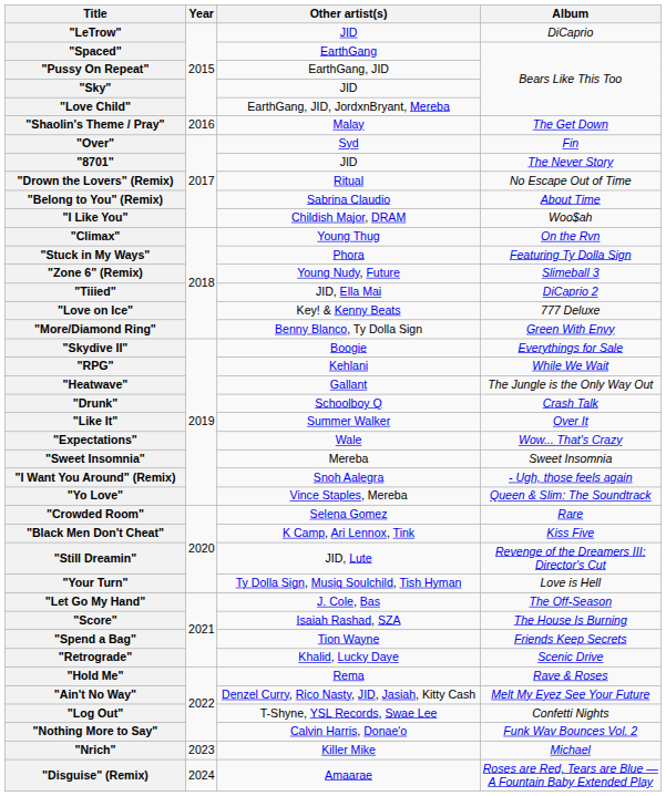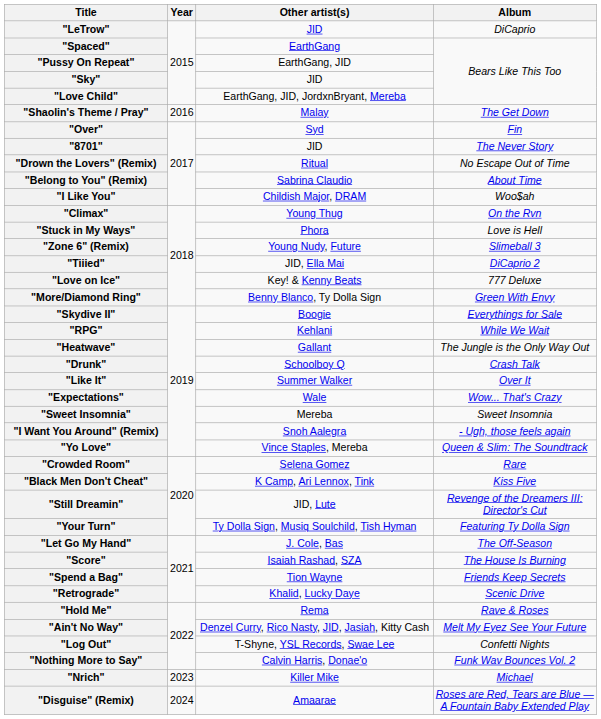 <table class="wikitable plainrowheaders" style="text-align:center;">
 <tr>
 <th scope="col" style="width:15em;">Title</th>
 <th scope="col" style="width:1em;">Year</th>
 <th scope="col" style="width:22em;">Other artist(s)</th>
 <th scope="col" style="width:15em;">Album</th>
 </tr>
 <tr>
 <th scope="row">"LeTrow"</th>
 <td rowspan="5">2015</td>
 <td><a href='#'>JID</a></td>
 <td><em>DiCaprio</em></td>
 </tr>
 <tr>
 <th scope="row">"Spaced"</th>
 <td><a href='#'>EarthGang</a></td>
 <td rowspan="4"><em>Bears Like This Too</em></td>
 </tr>
 <tr>
 <th scope="row">"Pussy On Repeat"</th>
 <td>EarthGang, JID</td>
 </tr>
 <tr>
 <th scope="row">"Sky"</th>
 <td>JID</td>
 </tr>
 <tr>
 <th scope="row">"Love Child"</th>
 <td>EarthGang, JID, JordxnBryant, <a href='#'>Mereba</a></td>
 </tr>
 <tr>
 <th scope="row">"Shaolin's Theme / Pray"</th>
 <td>2016</td>
 <td><a href='#'>Malay</a></td>
 <td><em><a href='#'>The Get Down</a></em></td>
 </tr>
 <tr>
 <th scope="row">"Over"</th>
 <td rowspan="5">2017</td>
 <td><a href='#'>Syd</a></td>
 <td><em><a href='#'>Fin</a></em></td>
 </tr>
 <tr>
 <th scope="row">"8701"</th>
 <td>JID</td>
 <td><em><a href='#'>The Never Story</a></em></td>
 </tr>
 <tr>
 <th scope="row">"Drown the Lovers" (Remix)</th>
 <td><a href='#'>Ritual</a></td>
 <td><em>No Escape Out of Time</em></td>
 </tr>
 <tr>
 <th scope="row">"Belong to You" (Remix)</th>
 <td><a href='#'>Sabrina Claudio</a></td>
 <td><em><a href='#'>About Time</a></em></td>
 </tr>
 <tr>
 <th scope="row">"I Like You"</th>
 <td><a href='#'>Childish Major</a>, <a href='#'>DRAM</a></td>
 <td><em>Woo$ah</em></td>
 </tr>
 <tr>
 <th scope="row">"Climax"</th>
 <td rowspan="6">2018</td>
 <td><a href='#'>Young Thug</a></td>
 <td><em><a href='#'>On the Rvn</a></em></td>
 </tr>
 <tr>
 <th scope="row">"Stuck in My Ways"</th>
 <td><a href='#'>Phora</a></td>
-<td><em><a href='#'>Featuring Ty Dolla Sign</a></em></td>
+<td><em>Love is Hell</em></td>
 </tr>
 <tr>
 <th scope="row">"Zone 6" (Remix)</th>
 <td><a href='#'>Young Nudy</a>, <a href='#'>Future</a></td>
 <td><em><a href='#'>Slimeball 3</a></em></td>
 </tr>
 <tr>
 <th scope="row">"Tiiied"</th>
 <td>JID, <a href='#'>Ella Mai</a></td>
 <td><em><a href='#'>DiCaprio 2</a></em></td>
 </tr>
 <tr>
 <th scope="row">"Love on Ice"</th>
 <td>Key! & <a href='#'>Kenny Beats</a></td>
 <td><em>777 Deluxe</em></td>
 </tr>
 <tr>
 <th scope="row">"More/Diamond Ring"</th>
 <td><a href='#'>Benny Blanco</a>, Ty Dolla Sign</td>
 <td><em><a href='#'>Green With Envy</a></em></td>
 </tr>
 <tr>
 <th scope="row">"Skydive II"</th>
 <td rowspan="9">2019</td>
 <td><a href='#'>Boogie</a></td>
 <td><em><a href='#'>Everythings for Sale</a></em></td>
 </tr>
 <tr>
 <th scope="row">"RPG"</th>
 <td><a href='#'>Kehlani</a></td>
 <td><em><a href='#'>While We Wait</a></em></td>
 </tr>
 <tr>
 <th scope="row">"Heatwave"</th>
 <td><a href='#'>Gallant</a></td>
 <td><em>The Jungle is the Only Way Out</em></td>
 </tr>
 <tr>
 <th scope="row">"Drunk"</th>
 <td><a href='#'>Schoolboy Q</a></td>
 <td><em><a href='#'>Crash Talk</a></em></td>
 </tr>
 <tr>
 <th scope="row">"Like It"</th>
 <td><a href='#'>Summer Walker</a></td>
 <td><em><a href='#'>Over It</a></em></td>
 </tr>
 <tr>
 <th scope="row">"Expectations"</th>
 <td><a href='#'>Wale</a></td>
 <td><em><a href='#'>Wow... That's Crazy</a></em></td>
 </tr>
 <tr>
 <th scope="row">"Sweet Insomnia"</th>
 <td>Mereba</td>
 <td><em>Sweet Insomnia</em></td>
 </tr>
 <tr>
 <th scope="row">"I Want You Around" (Remix)</th>
 <td><a href='#'>Snoh Aalegra</a></td>
 <td><em><a href='#'>- Ugh, those feels again</a></em></td>
 </tr>
 <tr>
 <th scope="row">"Yo Love"</th>
 <td><a href='#'>Vince Staples</a>, Mereba</td>
 <td><em><a href='#'>Queen & Slim: The Soundtrack</a></em></td>
 </tr>
 <tr>
 <th scope="row">"Crowded Room"</th>
 <td rowspan="4">2020</td>
 <td><a href='#'>Selena Gomez</a></td>
 <td><em><a href='#'>Rare</a></em></td>
 </tr>
 <tr>
 <th scope="row">"Black Men Don't Cheat"</th>
 <td><a href='#'>K Camp</a>, <a href='#'>Ari Lennox</a>, <a href='#'>Tink</a></td>
 <td><em><a href='#'>Kiss Five</a></em></td>
 </tr>
 <tr>
 <th scope="row">"Still Dreamin"</th>
 <td>JID, <a href='#'>Lute</a></td>
 <td><em><a href='#'>Revenge of the Dreamers III: Director's Cut</a></em></td>
 </tr>
 <tr>
 <th scope="row">"Your Turn"</th>
 <td><a href='#'>Ty Dolla Sign</a>, <a href='#'>Musiq Soulchild</a>, <a href='#'>Tish Hyman</a></td>
-<td><em>Love is Hell</em></td>
+<td><em><a href='#'>Featuring Ty Dolla Sign</a></em></td>
 </tr>
 <tr>
 <th scope="row">"Let Go My Hand"</th>
 <td rowspan="4">2021</td>
 <td><a href='#'>J. Cole</a>, <a href='#'>Bas</a></td>
 <td><em><a href='#'>The Off-Season</a></em></td>
 </tr>
 <tr>
 <th scope="row">"Score"</th>
 <td><a href='#'>Isaiah Rashad</a>, <a href='#'>SZA</a></td>
 <td><em><a href='#'>The House Is Burning</a></em></td>
 </tr>
 <tr>
 <th scope="row">"Spend a Bag"</th>
 <td><a href='#'>Tion Wayne</a></td>
 <td><em><a href='#'>Friends Keep Secrets</a></em></td>
 </tr>
 <tr>
 <th scope="row">"Retrograde"</th>
 <td><a href='#'>Khalid</a>, <a href='#'>Lucky Daye</a></td>
 <td><em><a href='#'>Scenic Drive</a></em></td>
 </tr>
 <tr>
 <th scope="row">"Hold Me"</th>
 <td rowspan="4">2022</td>
 <td><a href='#'>Rema</a></td>
 <td><em><a href='#'>Rave & Roses</a></em></td>
 </tr>
 <tr>
 <th scope="row">"Ain't No Way"</th>
 <td><a href='#'>Denzel Curry</a>, <a href='#'>Rico Nasty</a>, <a href='#'>JID</a>, <a href='#'>Jasiah</a>, Kitty Cash</td>
 <td><em><a href='#'>Melt My Eyez See Your Future</a></em></td>
 </tr>
 <tr>
 <th scope="row">"Log Out"</th>
 <td>T-Shyne, <a href='#'>YSL Records</a>, <a href='#'>Swae Lee</a></td>
 <td><em>Confetti Nights</em></td>
 </tr>
 <tr>
 <th scope="row">"Nothing More to Say"</th>
 <td><a href='#'>Calvin Harris</a>, <a href='#'>Donae'o</a></td>
 <td><em><a href='#'>Funk Wav Bounces Vol. 2</a></em></td>
 </tr>
 <tr>
 <th scope="row">"Nrich"</th>
 <td>2023</td>
 <td><a href='#'>Killer Mike</a></td>
 <td><em><a href='#'>Michael</a></em></td>
 </tr>
 <tr>
 <th scope="row">"Disguise" (Remix)</th>
 <td>2024</td>
 <td><a href='#'>Amaarae</a></td>
 <td><em><a href='#'>Roses are Red, Tears are Blue — A Fountain Baby Extended Play</a></em></td>
 </tr>
 </table>
